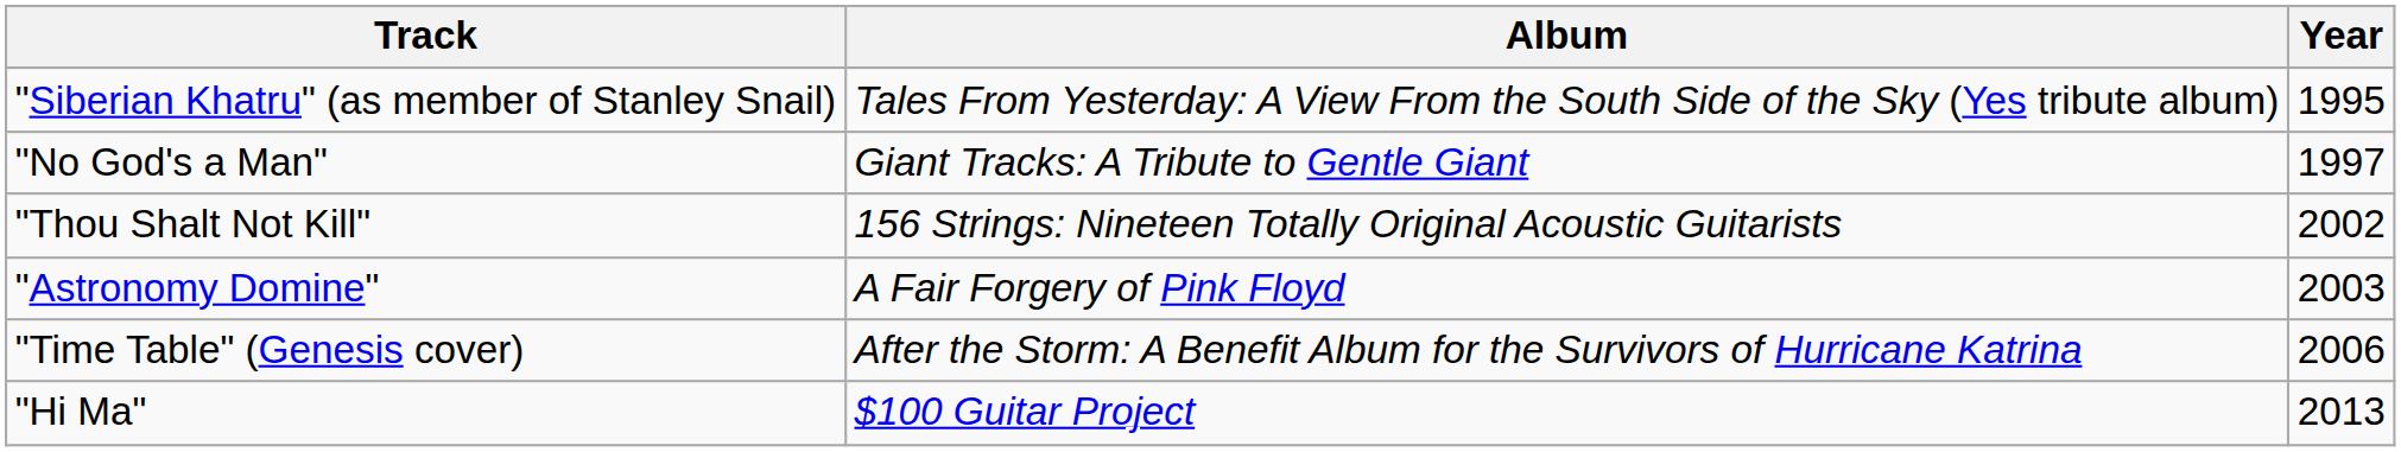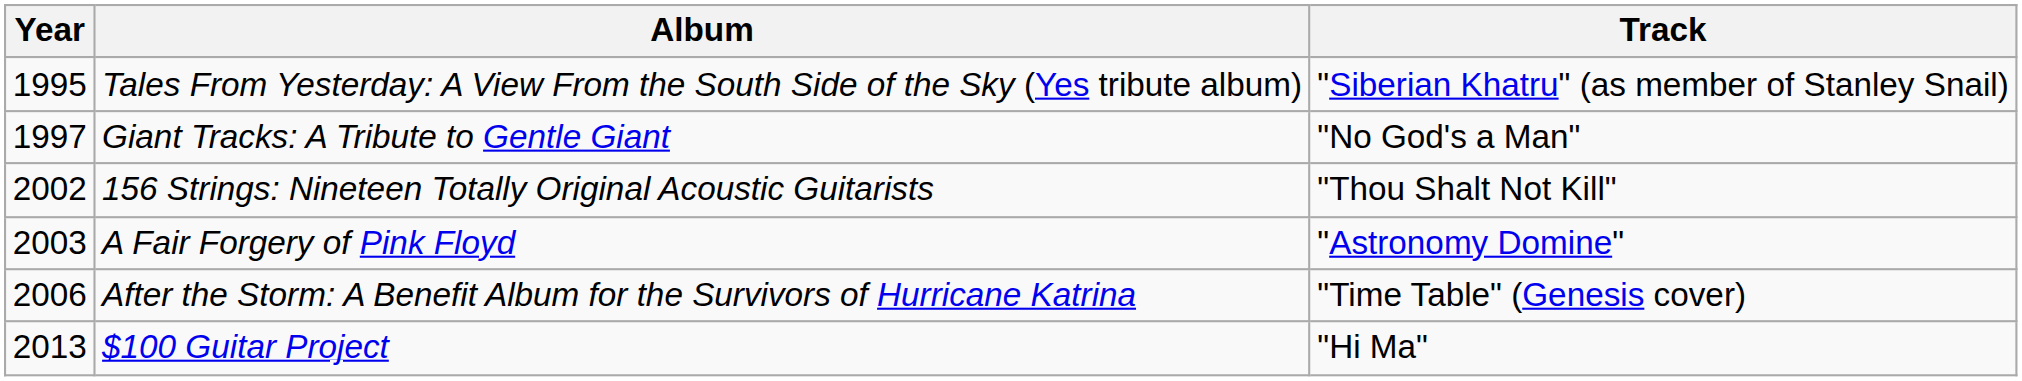 <table class="wikitable">
 <tr>
+<th>Year</th>
+<th>Album</th>
 <th>Track</th>
-<th>Album</th>
-<th>Year</th>
 </tr>
 <tr>
+<td>1995</td>
+<td><em>Tales From Yesterday: A View From the South Side of the Sky</em> (<a href='#'>Yes</a> tribute album)</td>
 <td>"<a href='#'>Siberian Khatru</a>" (as member of Stanley Snail)</td>
-<td><em>Tales From Yesterday: A View From the South Side of the Sky</em> (<a href='#'>Yes</a> tribute album)</td>
-<td>1995</td>
 </tr>
 <tr>
+<td>1997</td>
+<td><em>Giant Tracks: A Tribute to <a href='#'>Gentle Giant</a></em></td>
 <td>"No God's a Man"</td>
-<td><em>Giant Tracks: A Tribute to <a href='#'>Gentle Giant</a></em></td>
-<td>1997</td>
 </tr>
 <tr>
+<td>2002</td>
+<td><em>156 Strings: Nineteen Totally Original Acoustic Guitarists</em></td>
 <td>"Thou Shalt Not Kill"</td>
-<td><em>156 Strings: Nineteen Totally Original Acoustic Guitarists</em></td>
-<td>2002</td>
 </tr>
 <tr>
+<td>2003</td>
+<td><em>A Fair Forgery of <a href='#'>Pink Floyd</a></em></td>
 <td>"<a href='#'>Astronomy Domine</a>"</td>
-<td><em>A Fair Forgery of <a href='#'>Pink Floyd</a></em></td>
-<td>2003</td>
 </tr>
 <tr>
+<td>2006</td>
+<td><em>After the Storm: A Benefit Album for the Survivors of <a href='#'>Hurricane Katrina</a></em></td>
 <td>"Time Table" (<a href='#'>Genesis</a> cover)</td>
-<td><em>After the Storm: A Benefit Album for the Survivors of <a href='#'>Hurricane Katrina</a></em></td>
-<td>2006</td>
 </tr>
 <tr>
+<td>2013</td>
+<td><em><a href='#'>$100 Guitar Project</a></em></td>
 <td>"Hi Ma"</td>
-<td><em><a href='#'>$100 Guitar Project</a></em></td>
-<td>2013</td>
 </tr>
 </table>
